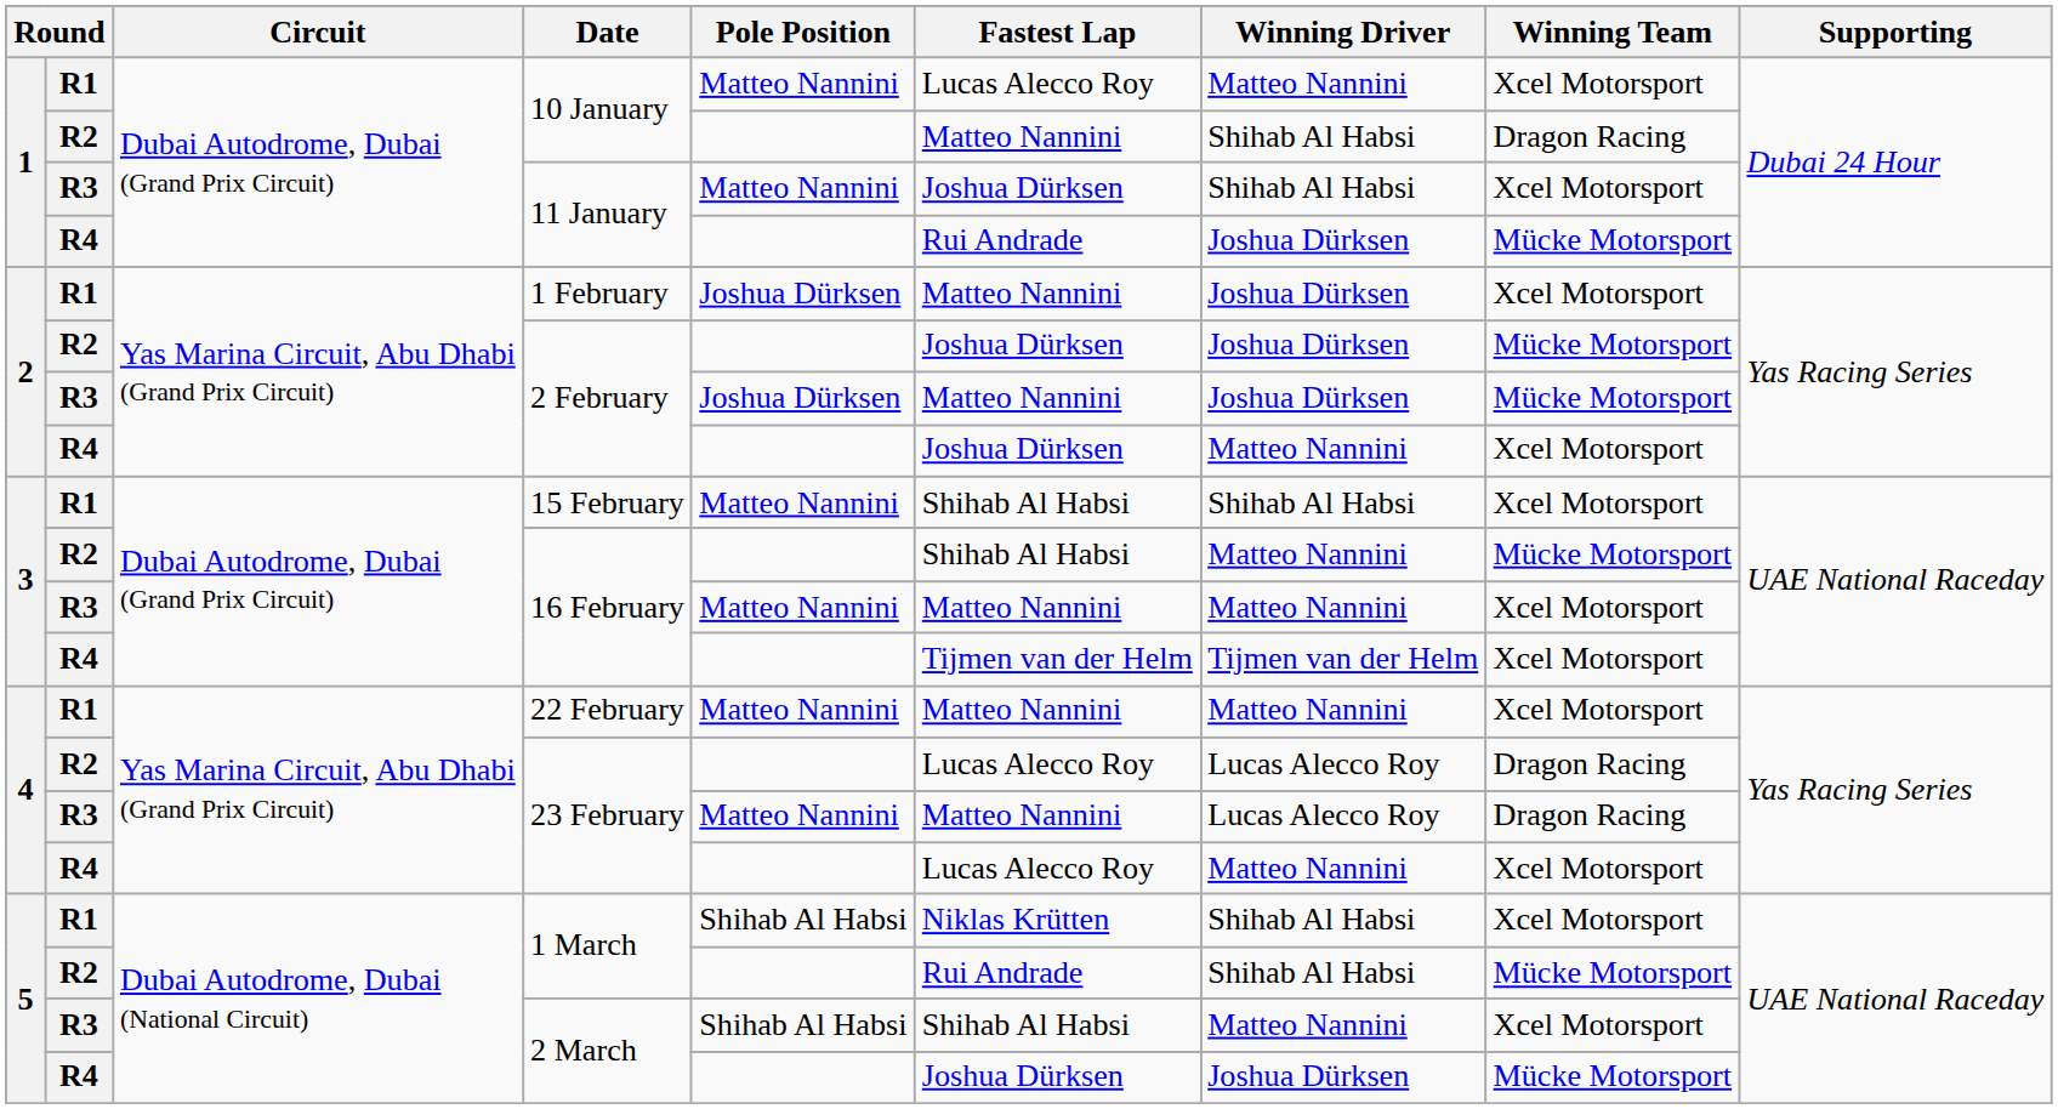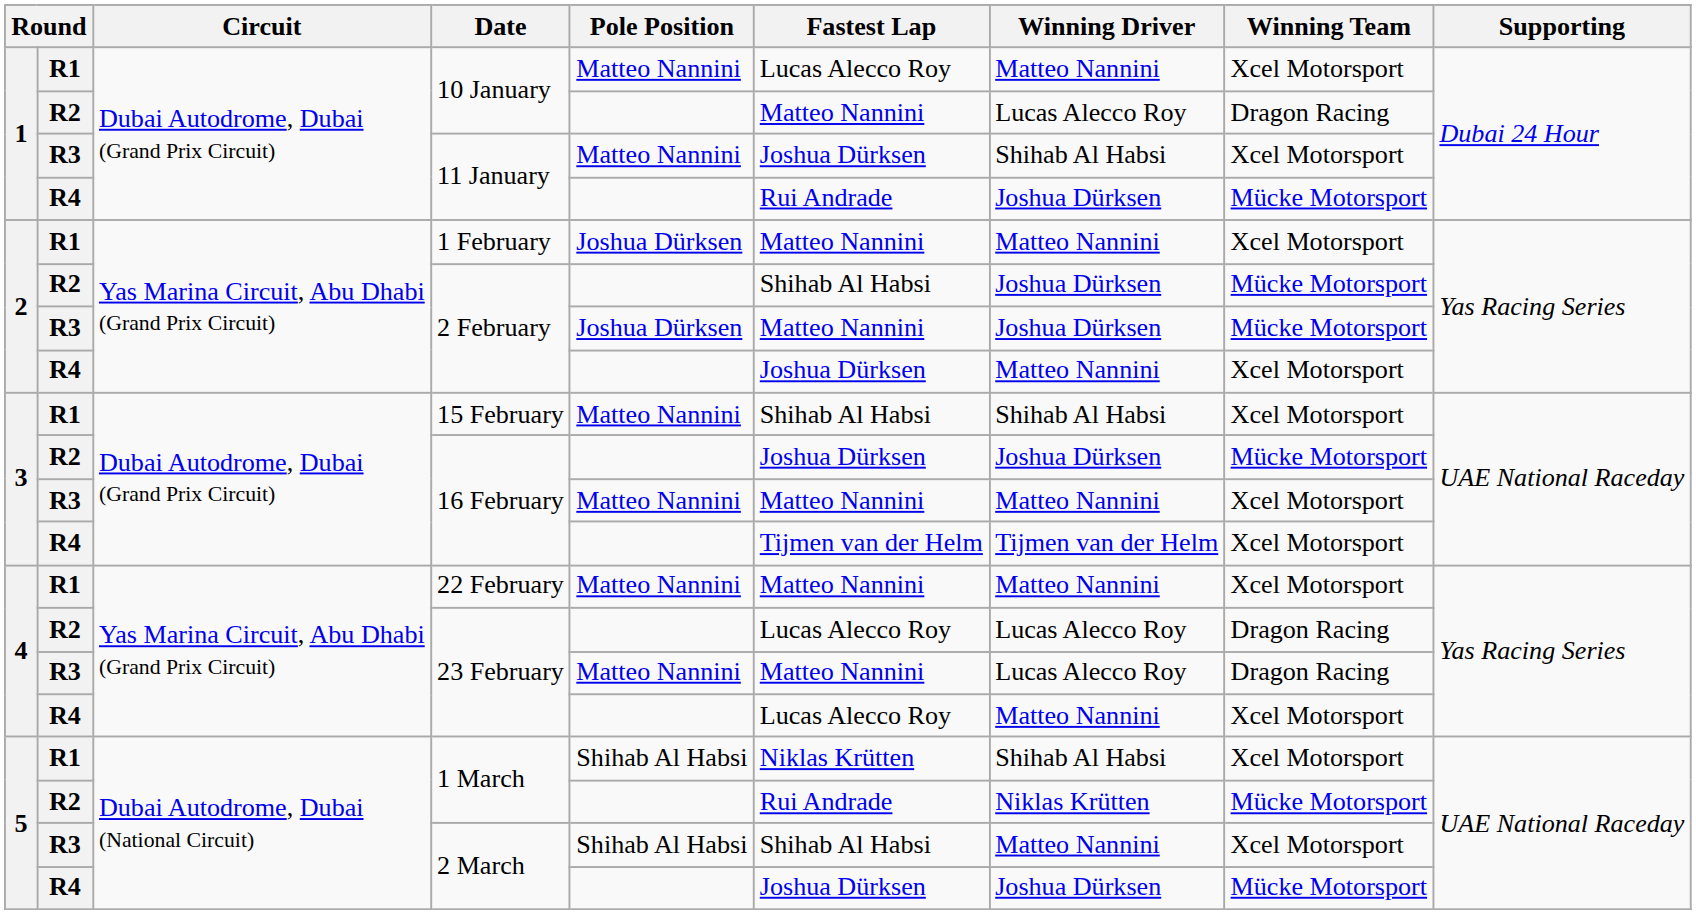 <table class="wikitable" style="font-size: 85%">
 <tr>
 <th colspan=2>Round</th>
 <th>Circuit</th>
 <th>Date</th>
 <th>Pole Position</th>
 <th>Fastest Lap</th>
 <th>Winning Driver</th>
 <th>Winning Team</th>
 <th>Supporting</th>
 </tr>
 <tr>
 <th rowspan=4>1</th>
 <th>R1</th>
 <td rowspan=4><a href='#'>Dubai Autodrome</a>, <a href='#'>Dubai</a><br><small>(Grand Prix Circuit)</small></td>
 <td rowspan=2>10 January</td>
 <td> <a href='#'>Matteo Nannini</a></td>
 <td> Lucas Alecco Roy</td>
 <td> <a href='#'>Matteo Nannini</a></td>
 <td> Xcel Motorsport</td>
 <td rowspan=4><em><a href='#'>Dubai 24 Hour</a></em></td>
 </tr>
 <tr>
 <th>R2</th>
 <td></td>
 <td> <a href='#'>Matteo Nannini</a></td>
-<td> Shihab Al Habsi</td>
+<td> Lucas Alecco Roy</td>
 <td> Dragon Racing</td>
 </tr>
 <tr>
 <th>R3</th>
 <td rowspan=2>11 January</td>
 <td> <a href='#'>Matteo Nannini</a></td>
 <td> <a href='#'>Joshua Dürksen</a></td>
 <td> Shihab Al Habsi</td>
 <td> Xcel Motorsport</td>
 </tr>
 <tr>
 <th>R4</th>
 <td></td>
 <td> <a href='#'>Rui Andrade</a></td>
 <td> <a href='#'>Joshua Dürksen</a></td>
 <td> <a href='#'>Mücke Motorsport</a></td>
 </tr>
 <tr>
 <th rowspan=4>2</th>
 <th>R1</th>
 <td rowspan=4><a href='#'>Yas Marina Circuit</a>, <a href='#'>Abu Dhabi</a><br><small>(Grand Prix Circuit)</small></td>
 <td>1 February</td>
 <td> <a href='#'>Joshua Dürksen</a></td>
 <td> <a href='#'>Matteo Nannini</a></td>
-<td> <a href='#'>Joshua Dürksen</a></td>
+<td> <a href='#'>Matteo Nannini</a></td>
 <td> Xcel Motorsport</td>
 <td rowspan=4><em>Yas Racing Series</em></td>
 </tr>
 <tr>
 <th>R2</th>
 <td rowspan=3>2 February</td>
 <td></td>
-<td> <a href='#'>Joshua Dürksen</a></td>
+<td> Shihab Al Habsi</td>
 <td> <a href='#'>Joshua Dürksen</a></td>
 <td> <a href='#'>Mücke Motorsport</a></td>
 </tr>
 <tr>
 <th>R3</th>
 <td nowrap> <a href='#'>Joshua Dürksen</a></td>
 <td> <a href='#'>Matteo Nannini</a></td>
 <td> <a href='#'>Joshua Dürksen</a></td>
 <td> <a href='#'>Mücke Motorsport</a></td>
 </tr>
 <tr>
 <th>R4</th>
 <td></td>
 <td> <a href='#'>Joshua Dürksen</a></td>
 <td> <a href='#'>Matteo Nannini</a></td>
 <td> Xcel Motorsport</td>
 </tr>
 <tr>
 <th rowspan=4>3</th>
 <th>R1</th>
 <td rowspan=4><a href='#'>Dubai Autodrome</a>, <a href='#'>Dubai</a><br><small>(Grand Prix Circuit)</small></td>
 <td nowrap>15 February</td>
 <td> <a href='#'>Matteo Nannini</a></td>
 <td> Shihab Al Habsi</td>
 <td> Shihab Al Habsi</td>
 <td> Xcel Motorsport</td>
 <td rowspan=4><em>UAE National Raceday</em></td>
 </tr>
 <tr>
 <th>R2</th>
 <td rowspan=3>16 February</td>
 <td></td>
-<td> Shihab Al Habsi</td>
-<td> <a href='#'>Matteo Nannini</a></td>
+<td> <a href='#'>Joshua Dürksen</a></td>
+<td> <a href='#'>Joshua Dürksen</a></td>
 <td> <a href='#'>Mücke Motorsport</a></td>
 </tr>
 <tr>
 <th>R3</th>
 <td> <a href='#'>Matteo Nannini</a></td>
 <td> <a href='#'>Matteo Nannini</a></td>
 <td> <a href='#'>Matteo Nannini</a></td>
 <td> Xcel Motorsport</td>
 </tr>
 <tr>
 <th>R4</th>
 <td></td>
 <td nowrap> <a href='#'>Tijmen van der Helm</a></td>
 <td nowrap> <a href='#'>Tijmen van der Helm</a></td>
 <td> Xcel Motorsport</td>
 </tr>
 <tr>
 <th rowspan=4>4</th>
 <th>R1</th>
 <td rowspan=4 nowrap><a href='#'>Yas Marina Circuit</a>, <a href='#'>Abu Dhabi</a><br><small>(Grand Prix Circuit)</small></td>
 <td>22 February</td>
 <td> <a href='#'>Matteo Nannini</a></td>
 <td> <a href='#'>Matteo Nannini</a></td>
 <td> <a href='#'>Matteo Nannini</a></td>
 <td> Xcel Motorsport</td>
 <td rowspan=4><em>Yas Racing Series</em></td>
 </tr>
 <tr>
 <th>R2</th>
 <td rowspan=3>23 February</td>
 <td></td>
 <td> Lucas Alecco Roy</td>
 <td> Lucas Alecco Roy</td>
 <td> Dragon Racing</td>
 </tr>
 <tr>
 <th>R3</th>
 <td> <a href='#'>Matteo Nannini</a></td>
 <td> <a href='#'>Matteo Nannini</a></td>
 <td> Lucas Alecco Roy</td>
 <td> Dragon Racing</td>
 </tr>
 <tr>
 <th>R4</th>
 <td></td>
 <td> Lucas Alecco Roy</td>
 <td> <a href='#'>Matteo Nannini</a></td>
 <td> Xcel Motorsport</td>
 </tr>
 <tr>
 <th rowspan=4>5</th>
 <th>R1</th>
 <td rowspan=4><a href='#'>Dubai Autodrome</a>, <a href='#'>Dubai</a><br><small>(National Circuit)</small></td>
 <td rowspan=2>1 March</td>
 <td> Shihab Al Habsi</td>
 <td> <a href='#'>Niklas Krütten</a></td>
 <td> Shihab Al Habsi</td>
 <td> Xcel Motorsport</td>
 <td rowspan=4 nowrap><em>UAE National Raceday</em></td>
 </tr>
 <tr>
 <th>R2</th>
 <td></td>
 <td> <a href='#'>Rui Andrade</a></td>
-<td> Shihab Al Habsi</td>
+<td> <a href='#'>Niklas Krütten</a></td>
 <td> <a href='#'>Mücke Motorsport</a></td>
 </tr>
 <tr>
 <th>R3</th>
 <td rowspan=2>2 March</td>
 <td nowrap> Shihab Al Habsi</td>
 <td nowrap> Shihab Al Habsi</td>
 <td> <a href='#'>Matteo Nannini</a></td>
 <td> Xcel Motorsport</td>
 </tr>
 <tr>
 <th>R4</th>
 <td></td>
 <td> <a href='#'>Joshua Dürksen</a></td>
 <td> <a href='#'>Joshua Dürksen</a></td>
 <td nowrap> <a href='#'>Mücke Motorsport</a></td>
 </tr>
 </table>
